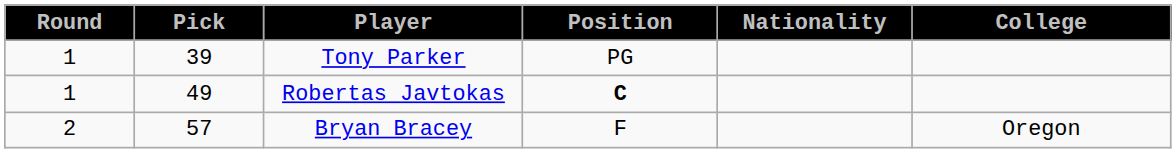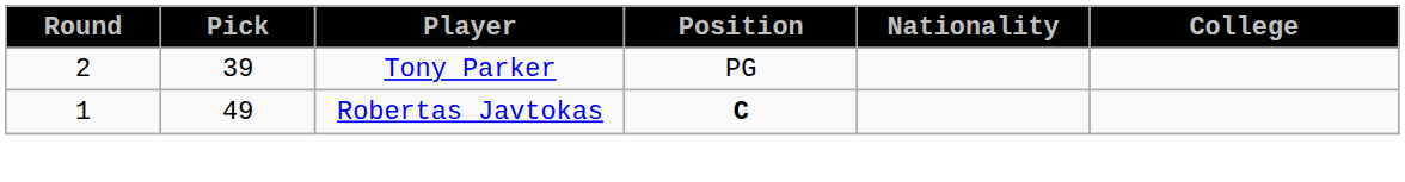 <table class="wikitable sortable sortable">
 <tr>
 <th style="background:#000000; color:#c0c0c0" width="10%">Round</th>
 <th style="background:#000000; color:#c0c0c0" width="10%">Pick</th>
 <th style="background:#000000; color:#c0c0c0" width="20%">Player</th>
 <th style="background:#000000; color:#c0c0c0" width="15%">Position</th>
 <th style="background:#000000; color:#c0c0c0" width="15%">Nationality</th>
 <th style="background:#000000; color:#c0c0c0" width="20%">College</th>
 </tr>
 <tr style="text-align: center">
-<td>1</td>
+<td>2</td>
 <td>39</td>
 <td><a href='#'>Tony Parker</a></td>
 <td>PG</td>
 <td></td>
 <td></td>
 </tr>
 <tr style="text-align: center">
 <td>1</td>
 <td>49</td>
 <td><a href='#'>Robertas Javtokas</a></td>
 <td><strong>C</strong></td>
 <td></td>
 <td></td>
 </tr>
-<tr style="text-align: center">
-<td>2</td>
-<td>57</td>
-<td><a href='#'>Bryan Bracey</a></td>
-<td>F</td>
-<td></td>
-<td>Oregon</td>
-</tr>
 </table>
